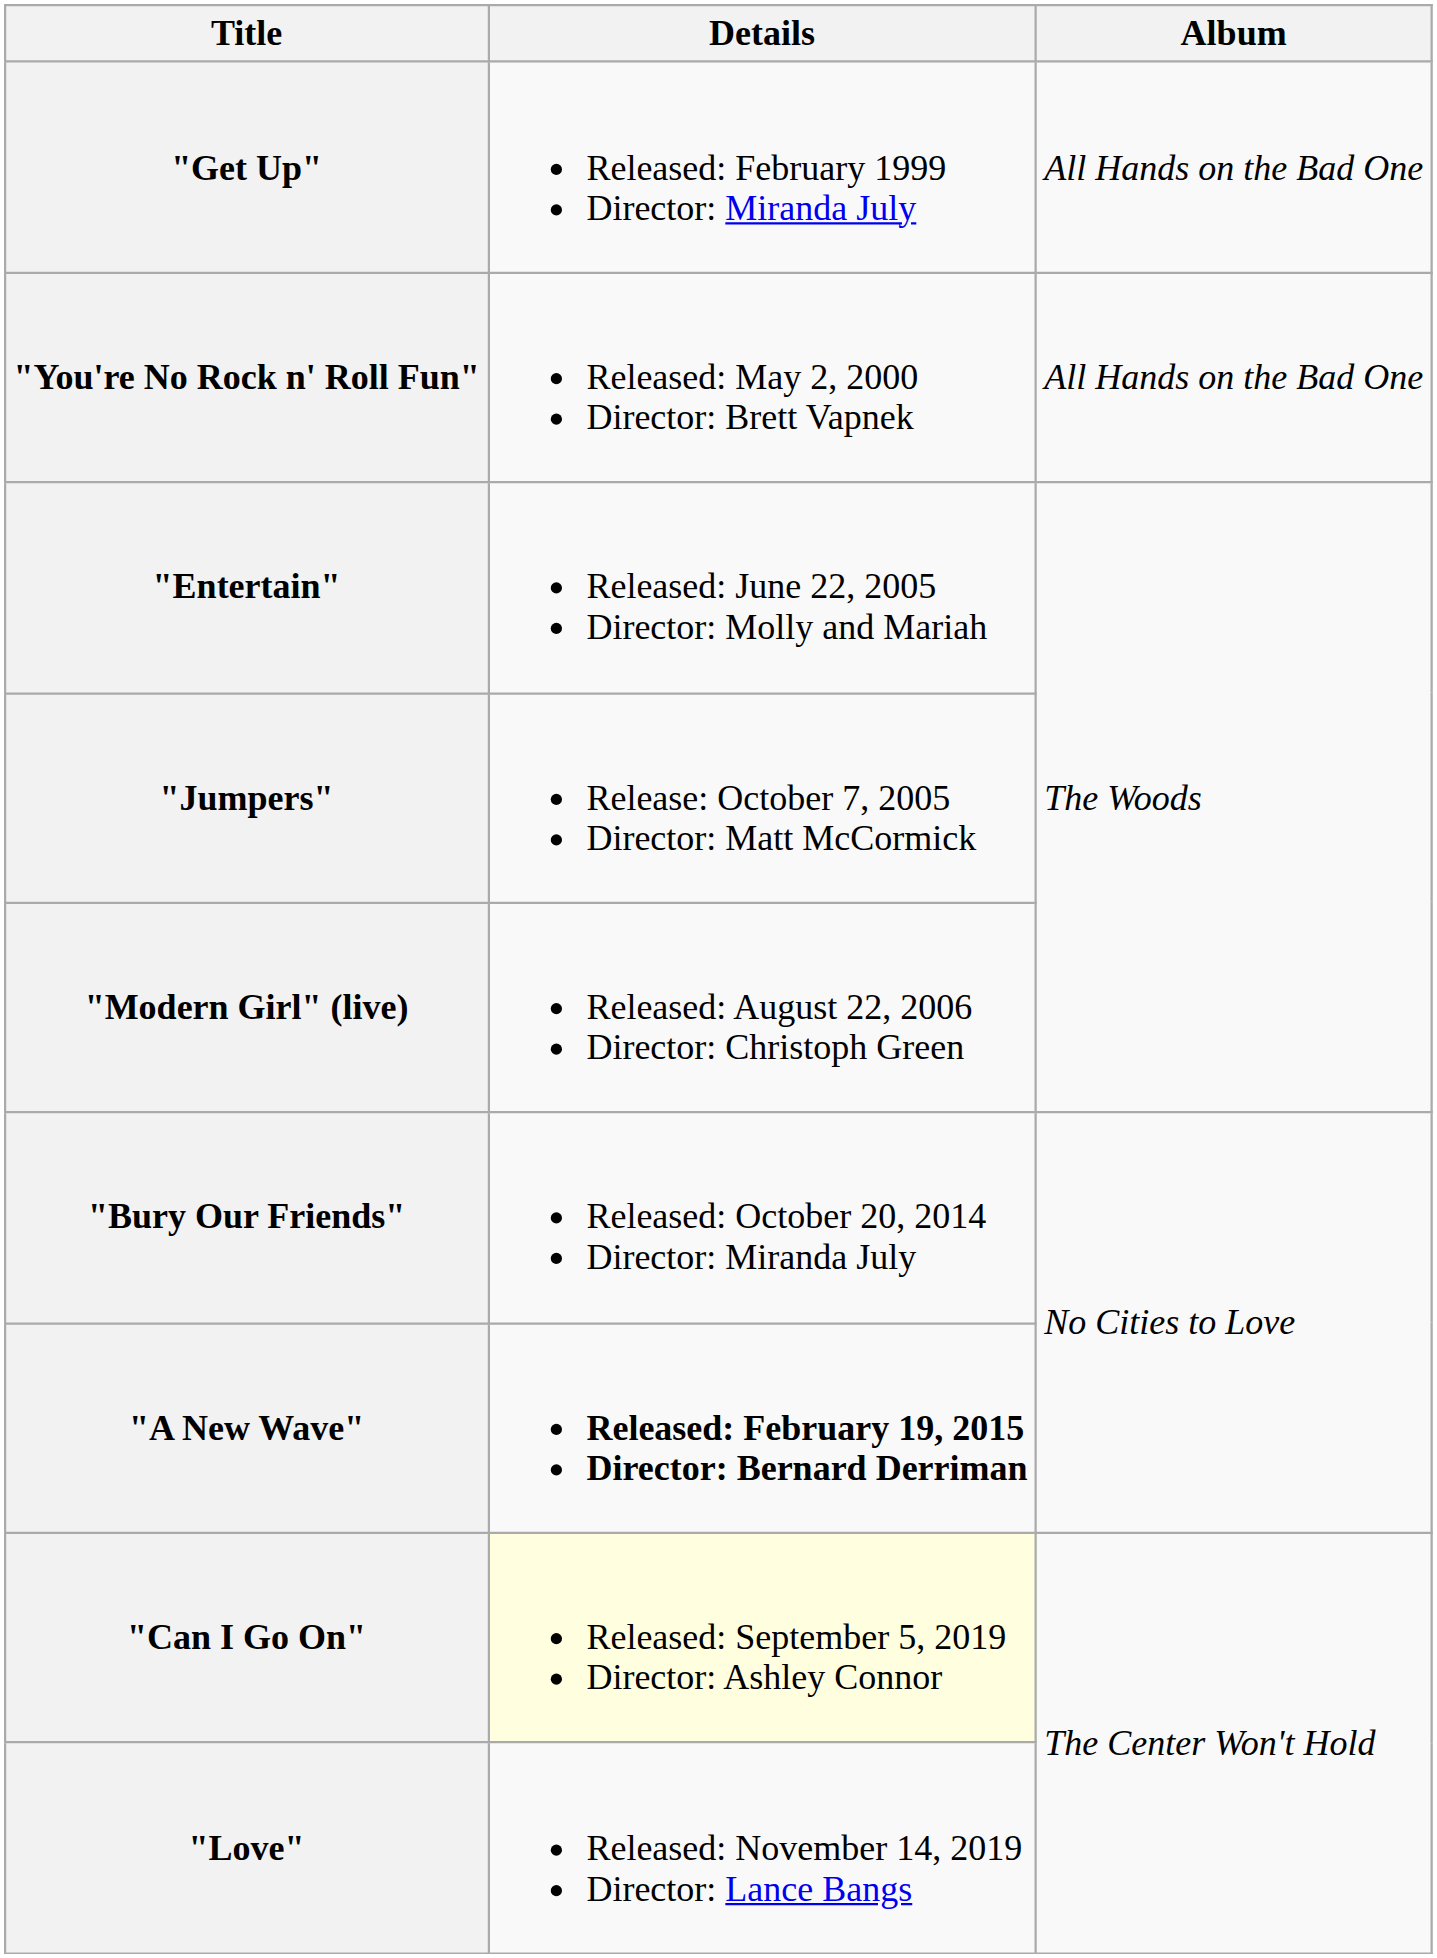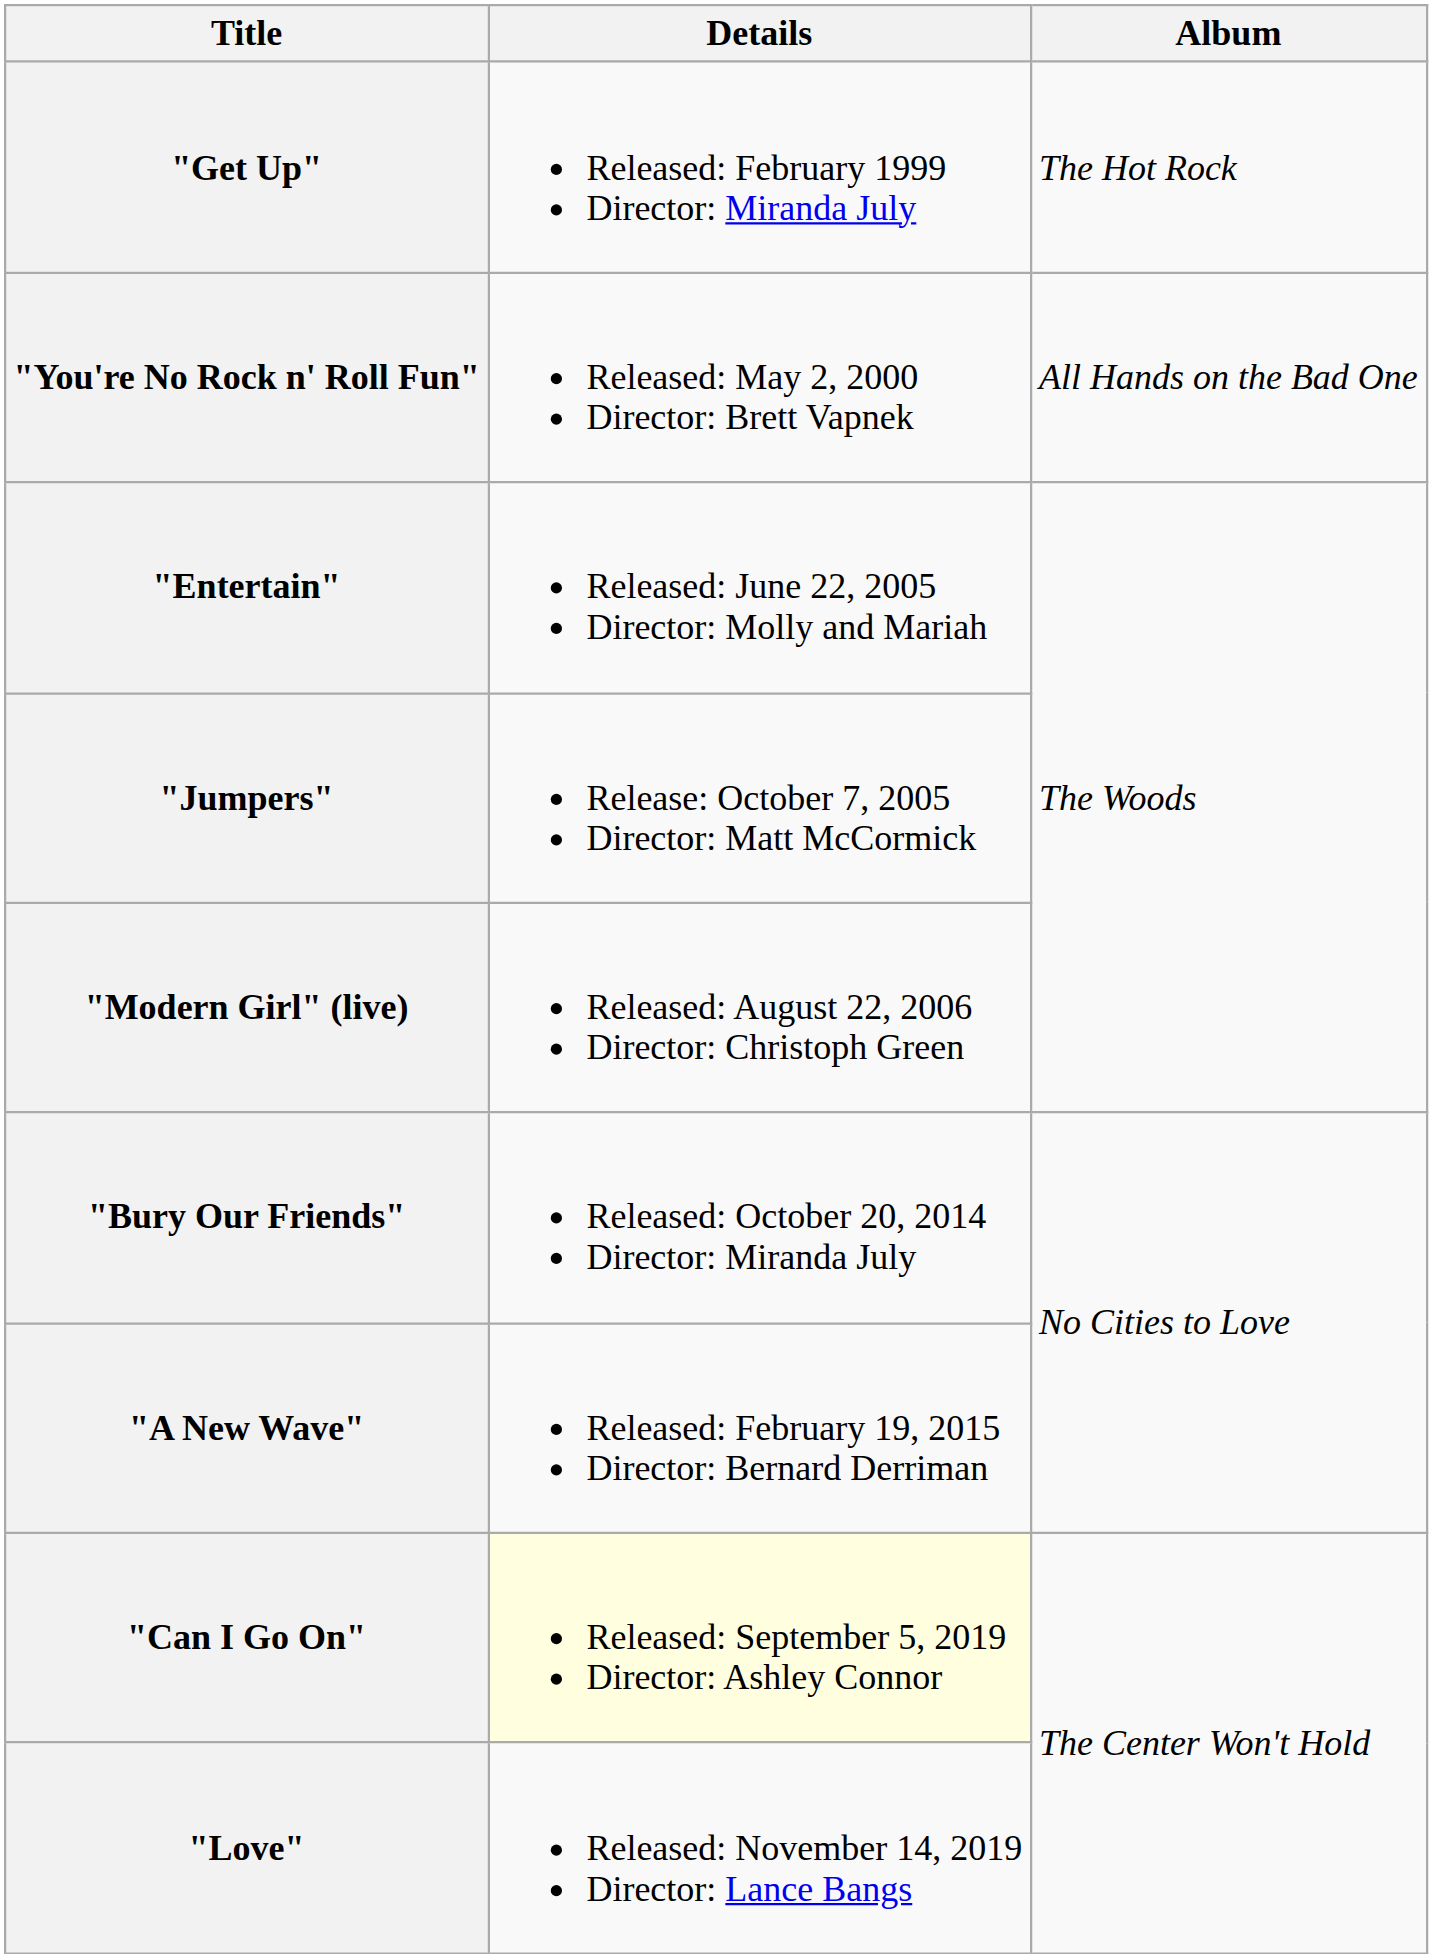 <table class="wikitable plainrowheaders" style="text-align:left">
 <tr>
 <th scope="col">Title</th>
 <th scope="col">Details</th>
 <th scope="col">Album</th>
 </tr>
 <tr>
 <th scope="row">"Get Up"</th>
 <td><br><ul><li>Released: February 1999</li><li>Director: <a href='#'>Miranda July</a></li></ul></td>
-<td><em>All Hands on the Bad One</em></td>
+<td><em>The Hot Rock</em></td>
 </tr>
 <tr>
 <th scope="row">"You're No Rock n' Roll Fun"</th>
 <td><br><ul><li>Released: May 2, 2000</li><li>Director: Brett Vapnek</li></ul></td>
 <td><em>All Hands on the Bad One</em></td>
 </tr>
 <tr>
 <th scope="row">"Entertain"</th>
 <td><br><ul><li>Released: June 22, 2005</li><li>Director: Molly and Mariah</li></ul></td>
 <td rowspan="3"><em>The Woods</em></td>
 </tr>
 <tr>
 <th scope="row">"Jumpers"</th>
 <td><br><ul><li>Release: October 7, 2005</li><li>Director: Matt McCormick</li></ul></td>
 </tr>
 <tr>
 <th scope="row">"Modern Girl" (live)</th>
 <td><br><ul><li>Released: August 22, 2006</li><li>Director: Christoph Green</li></ul></td>
 </tr>
 <tr>
 <th scope="row">"Bury Our Friends"</th>
 <td><br><ul><li>Released: October 20, 2014</li><li>Director: Miranda July</li></ul></td>
 <td rowspan="2"><em>No Cities to Love</em></td>
 </tr>
 <tr>
 <th scope="row">"A New Wave"</th>
-<td><strong><br><ul><li>Released: February 19, 2015</li><li>Director: Bernard Derriman</li></ul></strong></td>
+<td><br><ul><li>Released: February 19, 2015</li><li>Director: Bernard Derriman</li></ul></td>
 </tr>
 <tr>
 <th scope="row">"Can I Go On"</th>
 <td style="background: lightyellow;"><br><ul><li>Released: September 5, 2019</li><li>Director: Ashley Connor</li></ul></td>
 <td rowspan="2"><em>The Center Won't Hold</em></td>
 </tr>
 <tr>
 <th scope="row">"Love"</th>
 <td><br><ul><li>Released: November 14, 2019</li><li>Director: <a href='#'>Lance Bangs</a></li></ul></td>
 </tr>
 </table>
